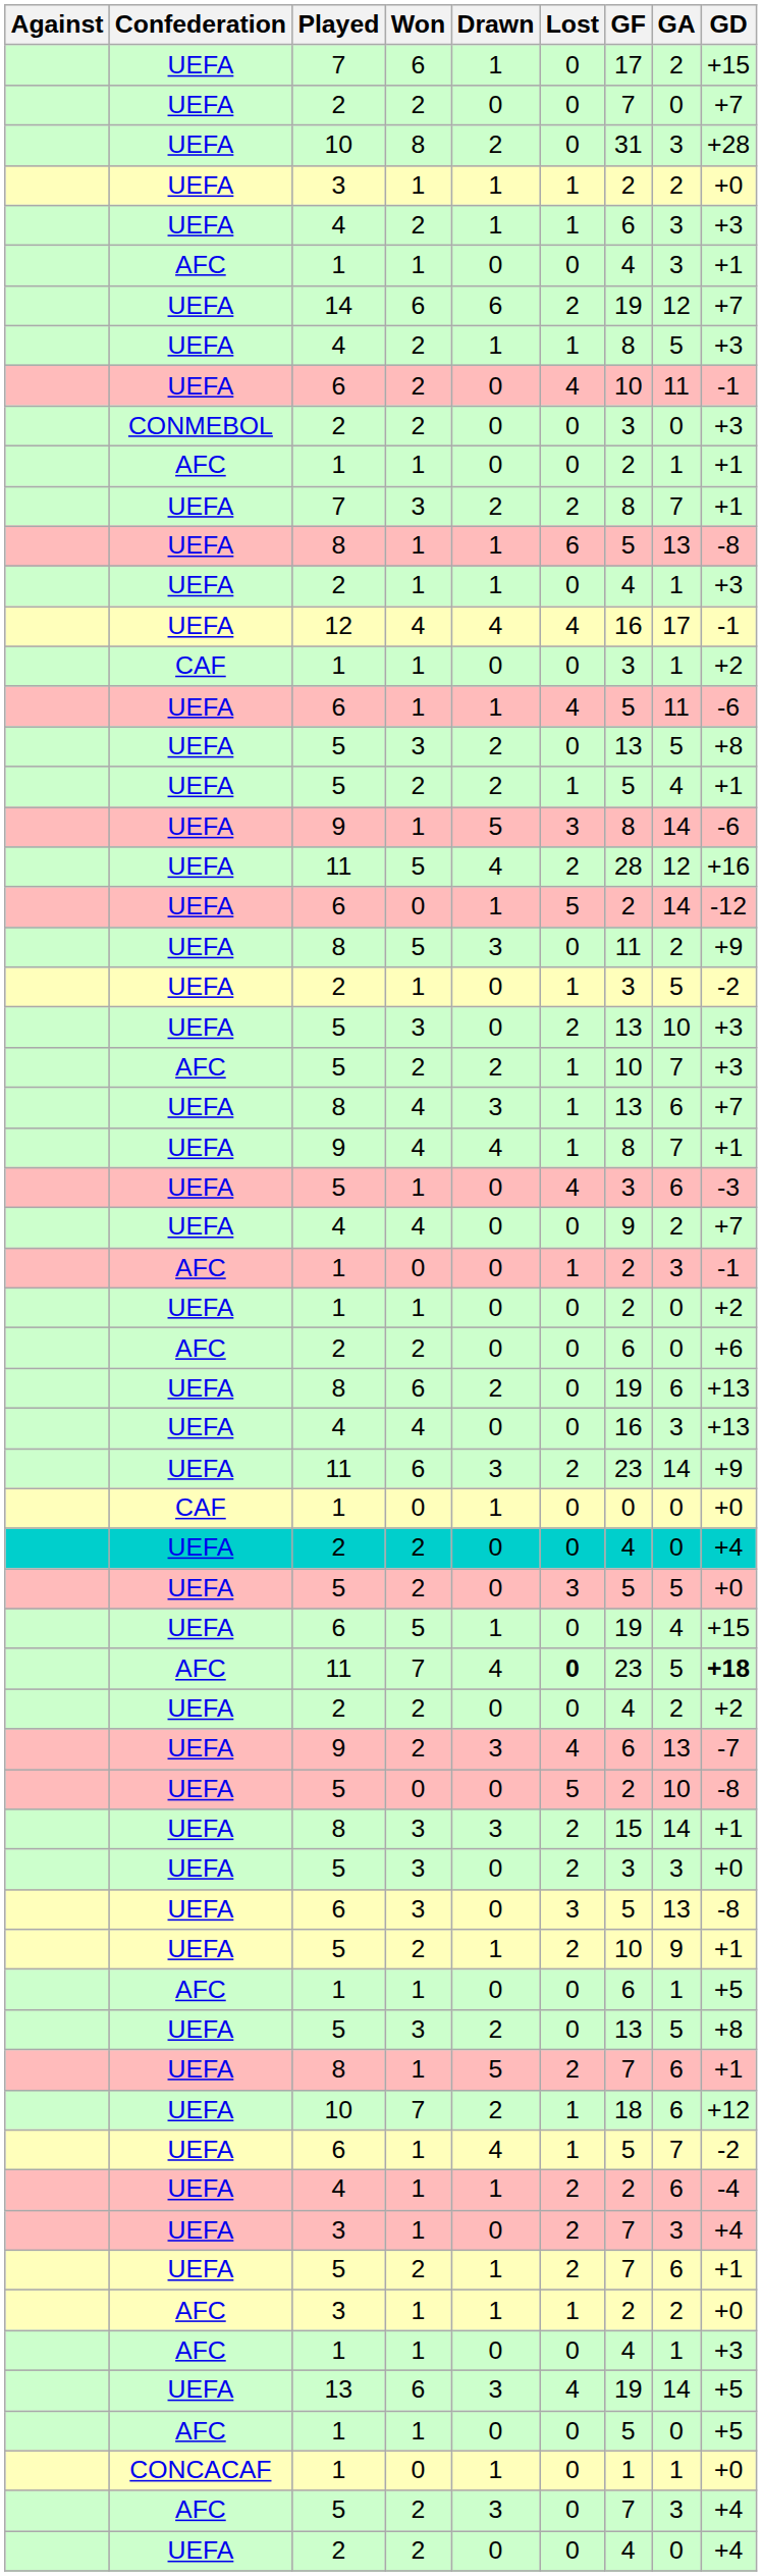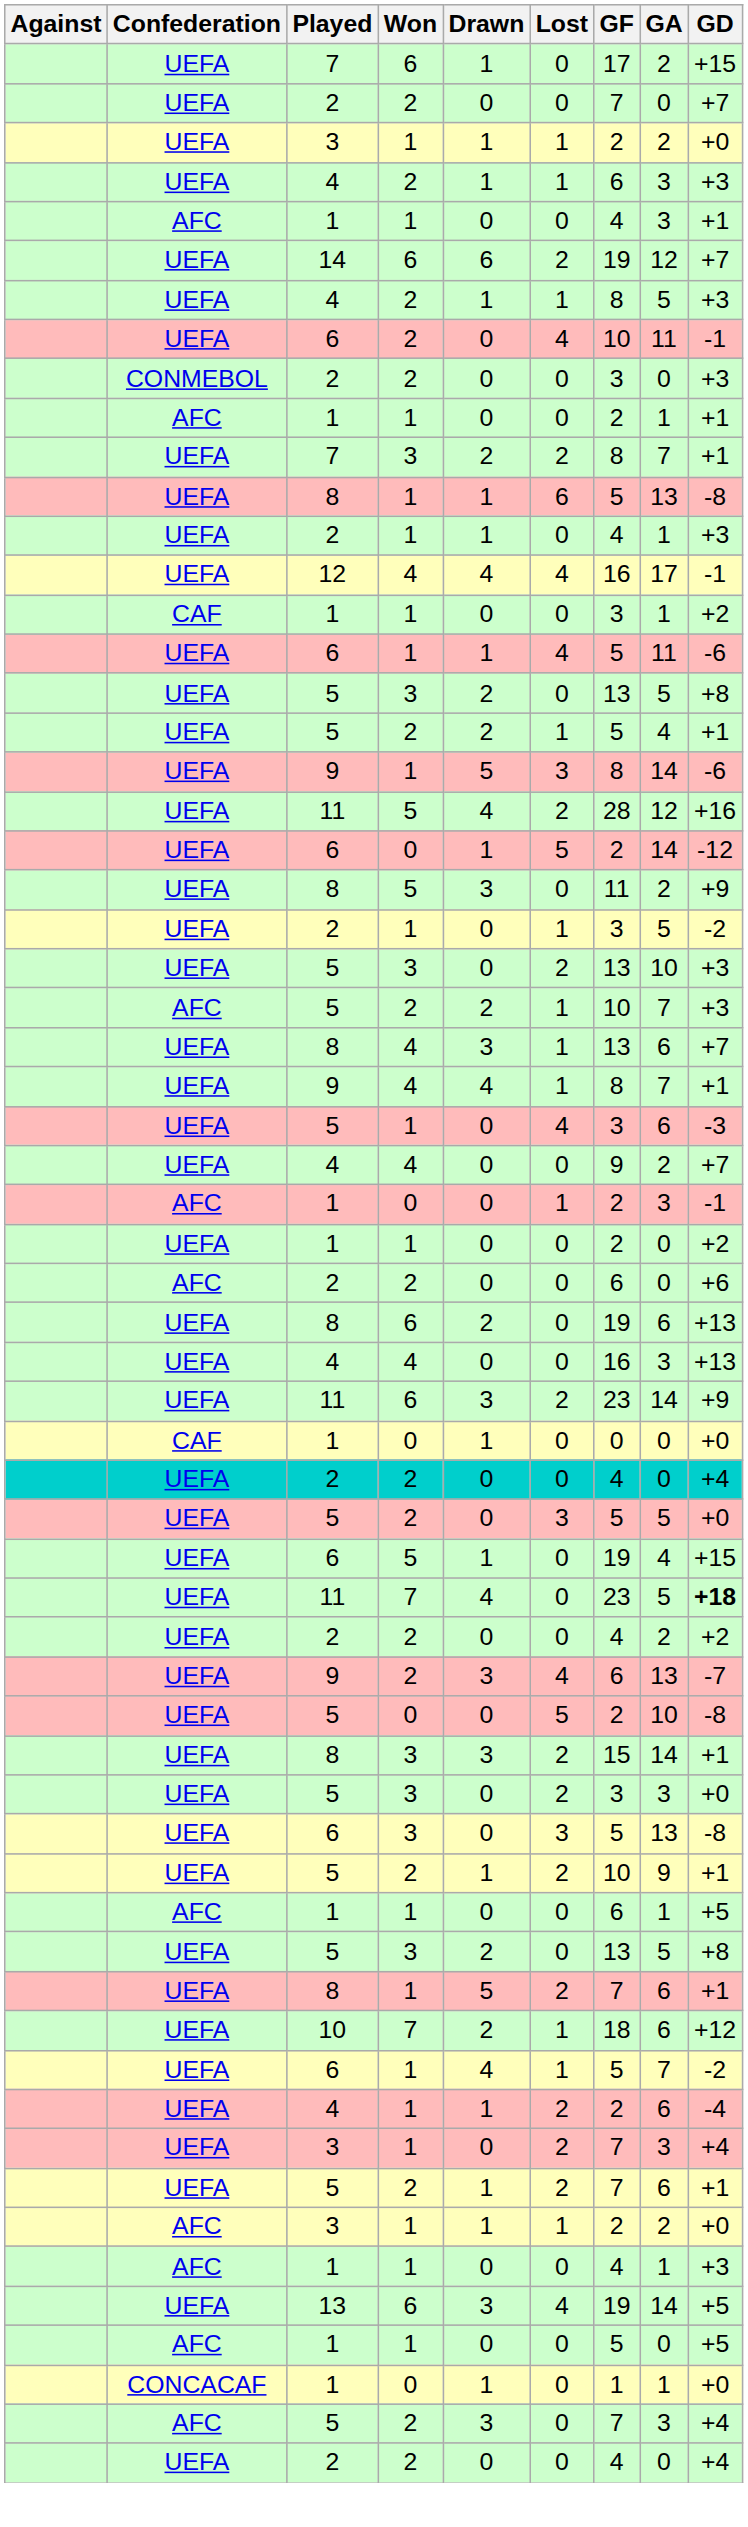 <table class="wikitable sortable" style="font-size:100%; text-align:center">
 <tr>
 <th>Against</th>
 <th>Confederation</th>
 <th>Played</th>
 <th>Won</th>
 <th>Drawn</th>
 <th>Lost</th>
 <th>GF</th>
 <th>GA</th>
 <th>GD</th>
 </tr>
 <tr bgcolor="#CCFFCC">
 <td style="text-align:left;"></td>
 <td><a href='#'>UEFA</a></td>
 <td>7</td>
 <td>6</td>
 <td>1</td>
 <td>0</td>
 <td>17</td>
 <td>2</td>
 <td>+15</td>
 </tr>
 <tr bgcolor="#CCFFCC">
 <td style="text-align:left;"></td>
 <td><a href='#'>UEFA</a></td>
 <td>2</td>
 <td>2</td>
 <td>0</td>
 <td>0</td>
 <td>7</td>
 <td>0</td>
 <td>+7</td>
-</tr>
-<tr bgcolor="#CCFFCC">
-<td style="text-align:left;"></td>
-<td><a href='#'>UEFA</a></td>
-<td>10</td>
-<td>8</td>
-<td>2</td>
-<td>0</td>
-<td>31</td>
-<td>3</td>
-<td>+28</td>
 </tr>
 <tr bgcolor="#FFFFBB">
 <td style="text-align:left;"></td>
 <td><a href='#'>UEFA</a></td>
 <td>3</td>
 <td>1</td>
 <td>1</td>
 <td>1</td>
 <td>2</td>
 <td>2</td>
 <td>+0</td>
 </tr>
 <tr bgcolor="#CCFFCC">
 <td style="text-align:left;"></td>
 <td><a href='#'>UEFA</a></td>
 <td>4</td>
 <td>2</td>
 <td>1</td>
 <td>1</td>
 <td>6</td>
 <td>3</td>
 <td>+3</td>
 </tr>
 <tr bgcolor="#CCFFCC">
 <td style="text-align:left;"></td>
 <td><a href='#'>AFC</a></td>
 <td>1</td>
 <td>1</td>
 <td>0</td>
 <td>0</td>
 <td>4</td>
 <td>3</td>
 <td>+1</td>
 </tr>
 <tr bgcolor="#CCFFCC">
 <td style="text-align:left;"></td>
 <td><a href='#'>UEFA</a></td>
 <td>14</td>
 <td>6</td>
 <td>6</td>
 <td>2</td>
 <td>19</td>
 <td>12</td>
 <td>+7</td>
 </tr>
 <tr bgcolor="#CCFFCC">
 <td style="text-align:left;"></td>
 <td><a href='#'>UEFA</a></td>
 <td>4</td>
 <td>2</td>
 <td>1</td>
 <td>1</td>
 <td>8</td>
 <td>5</td>
 <td>+3</td>
 </tr>
 <tr bgcolor="#FFBBBB">
 <td style="text-align:left;"></td>
 <td><a href='#'>UEFA</a></td>
 <td>6</td>
 <td>2</td>
 <td>0</td>
 <td>4</td>
 <td>10</td>
 <td>11</td>
 <td>-1</td>
 </tr>
 <tr bgcolor="#CCFFCC">
 <td style="text-align:left;"></td>
 <td><a href='#'>CONMEBOL</a></td>
 <td>2</td>
 <td>2</td>
 <td>0</td>
 <td>0</td>
 <td>3</td>
 <td>0</td>
 <td>+3</td>
 </tr>
 <tr bgcolor="#CCFFCC">
 <td style="text-align:left;"></td>
 <td><a href='#'>AFC</a></td>
 <td>1</td>
 <td>1</td>
 <td>0</td>
 <td>0</td>
 <td>2</td>
 <td>1</td>
 <td>+1</td>
 </tr>
 <tr bgcolor="#CCFFCC">
 <td style="text-align:left;"></td>
 <td><a href='#'>UEFA</a></td>
 <td>7</td>
 <td>3</td>
 <td>2</td>
 <td>2</td>
 <td>8</td>
 <td>7</td>
 <td>+1</td>
 </tr>
 <tr bgcolor="#FFBBBB">
 <td style="text-align:left;"></td>
 <td><a href='#'>UEFA</a></td>
 <td>8</td>
 <td>1</td>
 <td>1</td>
 <td>6</td>
 <td>5</td>
 <td>13</td>
 <td>-8</td>
 </tr>
 <tr bgcolor="#CCFFCC">
 <td style="text-align:left;"></td>
 <td><a href='#'>UEFA</a></td>
 <td>2</td>
 <td>1</td>
 <td>1</td>
 <td>0</td>
 <td>4</td>
 <td>1</td>
 <td>+3</td>
 </tr>
 <tr bgcolor="#FFFFBB">
 <td style="text-align:left;"></td>
 <td><a href='#'>UEFA</a></td>
 <td>12</td>
 <td>4</td>
 <td>4</td>
 <td>4</td>
 <td>16</td>
 <td>17</td>
 <td>-1</td>
 </tr>
 <tr bgcolor="#CCFFCC">
 <td style="text-align:left;"></td>
 <td><a href='#'>CAF</a></td>
 <td>1</td>
 <td>1</td>
 <td>0</td>
 <td>0</td>
 <td>3</td>
 <td>1</td>
 <td>+2</td>
 </tr>
 <tr bgcolor="#FFBBBB">
 <td style="text-align:left;"></td>
 <td><a href='#'>UEFA</a></td>
 <td>6</td>
 <td>1</td>
 <td>1</td>
 <td>4</td>
 <td>5</td>
 <td>11</td>
 <td>-6</td>
 </tr>
 <tr bgcolor="#CCFFCC">
 <td style="text-align:left;"></td>
 <td><a href='#'>UEFA</a></td>
 <td>5</td>
 <td>3</td>
 <td>2</td>
 <td>0</td>
 <td>13</td>
 <td>5</td>
 <td>+8</td>
 </tr>
 <tr bgcolor="#CCFFCC">
 <td style="text-align:left;"></td>
 <td><a href='#'>UEFA</a></td>
 <td>5</td>
 <td>2</td>
 <td>2</td>
 <td>1</td>
 <td>5</td>
 <td>4</td>
 <td>+1</td>
 </tr>
 <tr bgcolor="#FFBBBB">
 <td style="text-align:left;"></td>
 <td><a href='#'>UEFA</a></td>
 <td>9</td>
 <td>1</td>
 <td>5</td>
 <td>3</td>
 <td>8</td>
 <td>14</td>
 <td>-6</td>
 </tr>
 <tr bgcolor="#CCFFCC">
 <td style="text-align:left;"></td>
 <td><a href='#'>UEFA</a></td>
 <td>11</td>
 <td>5</td>
 <td>4</td>
 <td>2</td>
 <td>28</td>
 <td>12</td>
 <td>+16</td>
 </tr>
 <tr bgcolor="#FFBBBB">
 <td style="text-align:left;"></td>
 <td><a href='#'>UEFA</a></td>
 <td>6</td>
 <td>0</td>
 <td>1</td>
 <td>5</td>
 <td>2</td>
 <td>14</td>
 <td>-12</td>
 </tr>
 <tr bgcolor="#CCFFCC">
 <td style="text-align:left;"></td>
 <td><a href='#'>UEFA</a></td>
 <td>8</td>
 <td>5</td>
 <td>3</td>
 <td>0</td>
 <td>11</td>
 <td>2</td>
 <td>+9</td>
 </tr>
 <tr bgcolor="#FFFFBB">
 <td style="text-align:left;"></td>
 <td><a href='#'>UEFA</a></td>
 <td>2</td>
 <td>1</td>
 <td>0</td>
 <td>1</td>
 <td>3</td>
 <td>5</td>
 <td>-2</td>
 </tr>
 <tr bgcolor="#CCFFCC">
 <td style="text-align:left;"></td>
 <td><a href='#'>UEFA</a></td>
 <td>5</td>
 <td>3</td>
 <td>0</td>
 <td>2</td>
 <td>13</td>
 <td>10</td>
 <td>+3</td>
 </tr>
 <tr bgcolor="#CCFFCC">
 <td style="text-align:left;"></td>
 <td><a href='#'>AFC</a></td>
 <td>5</td>
 <td>2</td>
 <td>2</td>
 <td>1</td>
 <td>10</td>
 <td>7</td>
 <td>+3</td>
 </tr>
 <tr bgcolor="#CCFFCC">
 <td style="text-align:left;"></td>
 <td><a href='#'>UEFA</a></td>
 <td>8</td>
 <td>4</td>
 <td>3</td>
 <td>1</td>
 <td>13</td>
 <td>6</td>
 <td>+7</td>
 </tr>
 <tr bgcolor="#CCFFCC">
 <td style="text-align:left;"></td>
 <td><a href='#'>UEFA</a></td>
 <td>9</td>
 <td>4</td>
 <td>4</td>
 <td>1</td>
 <td>8</td>
 <td>7</td>
 <td>+1</td>
 </tr>
 <tr bgcolor="#FFBBBB">
 <td style="text-align:left;"></td>
 <td><a href='#'>UEFA</a></td>
 <td>5</td>
 <td>1</td>
 <td>0</td>
 <td>4</td>
 <td>3</td>
 <td>6</td>
 <td>-3</td>
 </tr>
 <tr bgcolor="#CCFFCC">
 <td style="text-align:left;"></td>
 <td><a href='#'>UEFA</a></td>
 <td>4</td>
 <td>4</td>
 <td>0</td>
 <td>0</td>
 <td>9</td>
 <td>2</td>
 <td>+7</td>
 </tr>
 <tr bgcolor="#FFBBBB">
 <td style="text-align:left;"></td>
 <td><a href='#'>AFC</a></td>
 <td>1</td>
 <td>0</td>
 <td>0</td>
 <td>1</td>
 <td>2</td>
 <td>3</td>
 <td>-1</td>
 </tr>
 <tr bgcolor="#CCFFCC">
 <td style="text-align:left;"></td>
 <td><a href='#'>UEFA</a></td>
 <td>1</td>
 <td>1</td>
 <td>0</td>
 <td>0</td>
 <td>2</td>
 <td>0</td>
 <td>+2</td>
 </tr>
 <tr bgcolor="#CCFFCC">
 <td style="text-align:left;"></td>
 <td><a href='#'>AFC</a></td>
 <td>2</td>
 <td>2</td>
 <td>0</td>
 <td>0</td>
 <td>6</td>
 <td>0</td>
 <td>+6</td>
 </tr>
 <tr bgcolor="#CCFFCC">
 <td style="text-align:left;"></td>
 <td><a href='#'>UEFA</a></td>
 <td>8</td>
 <td>6</td>
 <td>2</td>
 <td>0</td>
 <td>19</td>
 <td>6</td>
 <td>+13</td>
 </tr>
 <tr bgcolor="#CCFFCC">
 <td style="text-align:left;"></td>
 <td><a href='#'>UEFA</a></td>
 <td>4</td>
 <td>4</td>
 <td>0</td>
 <td>0</td>
 <td>16</td>
 <td>3</td>
 <td>+13</td>
 </tr>
 <tr bgcolor="#CCFFCC">
 <td style="text-align:left;"></td>
 <td><a href='#'>UEFA</a></td>
 <td>11</td>
 <td>6</td>
 <td>3</td>
 <td>2</td>
 <td>23</td>
 <td>14</td>
 <td>+9</td>
 </tr>
 <tr bgcolor="#FFFFBB">
 <td style="text-align:left;"></td>
 <td><a href='#'>CAF</a></td>
 <td>1</td>
 <td>0</td>
 <td>1</td>
 <td>0</td>
 <td>0</td>
 <td>0</td>
 <td>+0</td>
 </tr>
 <tr bgcolor=“#CCFFCC”>
 <td style="text-align:left;"></td>
 <td><a href='#'>UEFA</a></td>
 <td>2</td>
 <td>2</td>
 <td>0</td>
 <td>0</td>
 <td>4</td>
 <td>0</td>
 <td>+4</td>
 </tr>
 <tr bgcolor="#FFBBBB">
 <td style="text-align:left;"></td>
 <td><a href='#'>UEFA</a></td>
 <td>5</td>
 <td>2</td>
 <td>0</td>
 <td>3</td>
 <td>5</td>
 <td>5</td>
 <td>+0</td>
 </tr>
 <tr bgcolor="#CCFFCC">
 <td style="text-align:left;"></td>
 <td><a href='#'>UEFA</a></td>
 <td>6</td>
 <td>5</td>
 <td>1</td>
 <td>0</td>
 <td>19</td>
 <td>4</td>
 <td>+15</td>
 </tr>
 <tr bgcolor="#CCFFCC">
 <td style="text-align:left;"></td>
-<td><a href='#'>AFC</a></td>
+<td><a href='#'>UEFA</a></td>
 <td>11</td>
 <td>7</td>
 <td>4</td>
-<td><strong>0</strong></td>
+<td>0</td>
 <td>23</td>
 <td>5</td>
 <td><strong>+18</strong></td>
 </tr>
 <tr bgcolor="#CCFFCC">
 <td style="text-align:left;"></td>
 <td><a href='#'>UEFA</a></td>
 <td>2</td>
 <td>2</td>
 <td>0</td>
 <td>0</td>
 <td>4</td>
 <td>2</td>
 <td>+2</td>
 </tr>
 <tr bgcolor="#FFBBBB">
 <td style="text-align:left;"></td>
 <td><a href='#'>UEFA</a></td>
 <td>9</td>
 <td>2</td>
 <td>3</td>
 <td>4</td>
 <td>6</td>
 <td>13</td>
 <td>-7</td>
 </tr>
 <tr bgcolor="#FFBBBB">
 <td style="text-align:left;"></td>
 <td><a href='#'>UEFA</a></td>
 <td>5</td>
 <td>0</td>
 <td>0</td>
 <td>5</td>
 <td>2</td>
 <td>10</td>
 <td>-8</td>
 </tr>
 <tr bgcolor="#CCFFCC">
 <td style="text-align:left;"></td>
 <td><a href='#'>UEFA</a></td>
 <td>8</td>
 <td>3</td>
 <td>3</td>
 <td>2</td>
 <td>15</td>
 <td>14</td>
 <td>+1</td>
 </tr>
 <tr bgcolor="#CCFFCC">
 <td style="text-align:left;"></td>
 <td><a href='#'>UEFA</a></td>
 <td>5</td>
 <td>3</td>
 <td>0</td>
 <td>2</td>
 <td>3</td>
 <td>3</td>
 <td>+0</td>
 </tr>
 <tr bgcolor="#FFFFBB">
 <td style="text-align:left;"></td>
 <td><a href='#'>UEFA</a></td>
 <td>6</td>
 <td>3</td>
 <td>0</td>
 <td>3</td>
 <td>5</td>
 <td>13</td>
 <td>-8</td>
 </tr>
 <tr bgcolor="#FFFFBB">
 <td style="text-align:left;"></td>
 <td><a href='#'>UEFA</a></td>
 <td>5</td>
 <td>2</td>
 <td>1</td>
 <td>2</td>
 <td>10</td>
 <td>9</td>
 <td>+1</td>
 </tr>
 <tr bgcolor="#CCFFCC">
 <td style="text-align:left;"></td>
 <td><a href='#'>AFC</a></td>
 <td>1</td>
 <td>1</td>
 <td>0</td>
 <td>0</td>
 <td>6</td>
 <td>1</td>
 <td>+5</td>
 </tr>
 <tr bgcolor="#CCFFCC">
 <td style="text-align:left;"></td>
 <td><a href='#'>UEFA</a></td>
 <td>5</td>
 <td>3</td>
 <td>2</td>
 <td>0</td>
 <td>13</td>
 <td>5</td>
 <td>+8</td>
 </tr>
 <tr bgcolor="#FFBBBB">
 <td style="text-align:left;"></td>
 <td><a href='#'>UEFA</a></td>
 <td>8</td>
 <td>1</td>
 <td>5</td>
 <td>2</td>
 <td>7</td>
 <td>6</td>
 <td>+1</td>
 </tr>
 <tr bgcolor="#CCFFCC">
 <td style="text-align:left;"></td>
 <td><a href='#'>UEFA</a></td>
 <td>10</td>
 <td>7</td>
 <td>2</td>
 <td>1</td>
 <td>18</td>
 <td>6</td>
 <td>+12</td>
 </tr>
 <tr bgcolor="#FFFFBB">
 <td style="text-align:left;"></td>
 <td><a href='#'>UEFA</a></td>
 <td>6</td>
 <td>1</td>
 <td>4</td>
 <td>1</td>
 <td>5</td>
 <td>7</td>
 <td>-2</td>
 </tr>
 <tr bgcolor="#FFBBBB">
 <td style="text-align:left;"></td>
 <td><a href='#'>UEFA</a></td>
 <td>4</td>
 <td>1</td>
 <td>1</td>
 <td>2</td>
 <td>2</td>
 <td>6</td>
 <td>-4</td>
 </tr>
 <tr bgcolor="#FFBBBB">
 <td style="text-align:left;"></td>
 <td><a href='#'>UEFA</a></td>
 <td>3</td>
 <td>1</td>
 <td>0</td>
 <td>2</td>
 <td>7</td>
 <td>3</td>
 <td>+4</td>
 </tr>
 <tr bgcolor="#FFFFBB">
 <td style="text-align:left;"></td>
 <td><a href='#'>UEFA</a></td>
 <td>5</td>
 <td>2</td>
 <td>1</td>
 <td>2</td>
 <td>7</td>
 <td>6</td>
 <td>+1</td>
 </tr>
 <tr bgcolor="#FFFFBB">
 <td style="text-align:left;"></td>
 <td><a href='#'>AFC</a></td>
 <td>3</td>
 <td>1</td>
 <td>1</td>
 <td>1</td>
 <td>2</td>
 <td>2</td>
 <td>+0</td>
 </tr>
 <tr bgcolor="#CCFFCC">
 <td style="text-align:left;"></td>
 <td><a href='#'>AFC</a></td>
 <td>1</td>
 <td>1</td>
 <td>0</td>
 <td>0</td>
 <td>4</td>
 <td>1</td>
 <td>+3</td>
 </tr>
 <tr bgcolor="#CCFFCC">
 <td style="text-align:left;"></td>
 <td><a href='#'>UEFA</a></td>
 <td>13</td>
 <td>6</td>
 <td>3</td>
 <td>4</td>
 <td>19</td>
 <td>14</td>
 <td>+5</td>
 </tr>
 <tr bgcolor="#CCFFCC">
 <td style="text-align:left;"></td>
 <td><a href='#'>AFC</a></td>
 <td>1</td>
 <td>1</td>
 <td>0</td>
 <td>0</td>
 <td>5</td>
 <td>0</td>
 <td>+5</td>
 </tr>
 <tr bgcolor="#FFFFBB">
 <td style="text-align:left;"></td>
 <td><a href='#'>CONCACAF</a></td>
 <td>1</td>
 <td>0</td>
 <td>1</td>
 <td>0</td>
 <td>1</td>
 <td>1</td>
 <td>+0</td>
 </tr>
 <tr bgcolor="#CCFFCC">
 <td style="text-align:left;"></td>
 <td><a href='#'>AFC</a></td>
 <td>5</td>
 <td>2</td>
 <td>3</td>
 <td>0</td>
 <td>7</td>
 <td>3</td>
 <td>+4</td>
 </tr>
 <tr bgcolor="#CCFFCC">
 <td style="text-align:left;"></td>
 <td><a href='#'>UEFA</a></td>
 <td>2</td>
 <td>2</td>
 <td>0</td>
 <td>0</td>
 <td>4</td>
 <td>0</td>
 <td>+4</td>
 </tr>
 </table>
